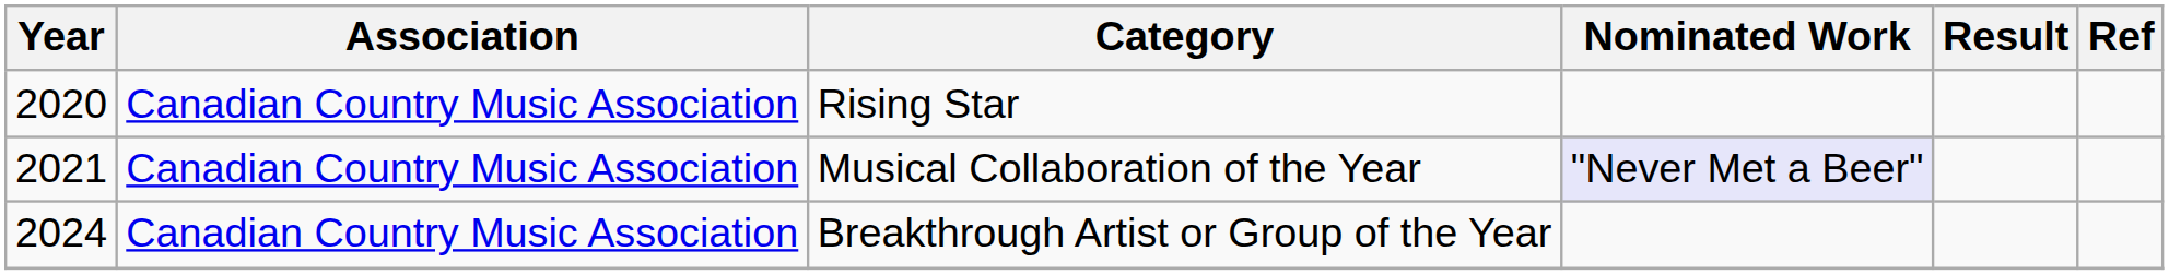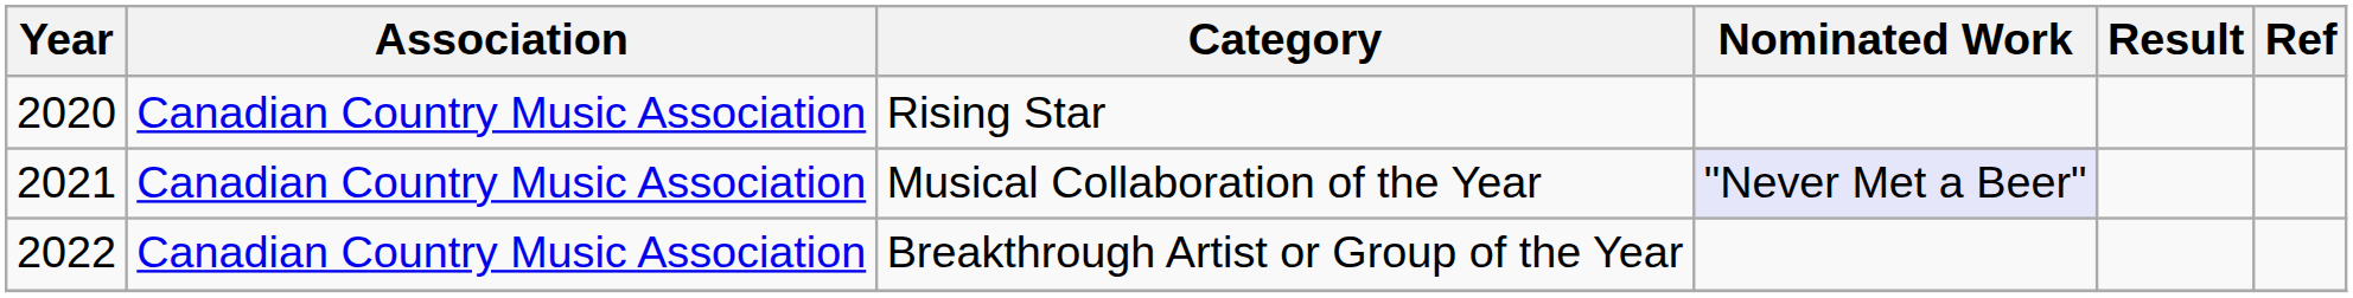 <table class="wikitable">
 <tr>
 <th>Year</th>
 <th>Association</th>
 <th>Category</th>
 <th>Nominated Work</th>
 <th>Result</th>
 <th>Ref</th>
 </tr>
 <tr>
 <td>2020</td>
 <td><a href='#'>Canadian Country Music Association</a></td>
 <td>Rising Star</td>
 <td></td>
 <td></td>
 <td></td>
 </tr>
 <tr>
 <td>2021</td>
 <td><a href='#'>Canadian Country Music Association</a></td>
 <td>Musical Collaboration of the Year</td>
 <td style="background: lavender;">"Never Met a Beer" </td>
 <td></td>
 <td></td>
 </tr>
 <tr>
-<td>2024</td>
+<td>2022</td>
 <td><a href='#'>Canadian Country Music Association</a></td>
 <td>Breakthrough Artist or Group of the Year</td>
 <td></td>
 <td></td>
 <td></td>
 </tr>
 <tr>
 </tr>
 </table>
